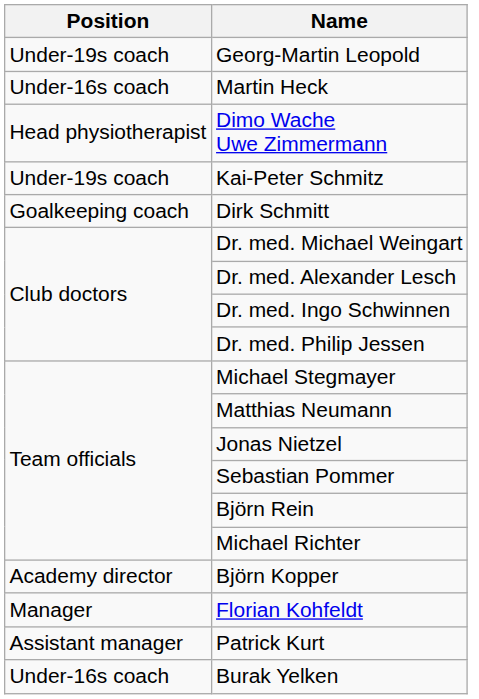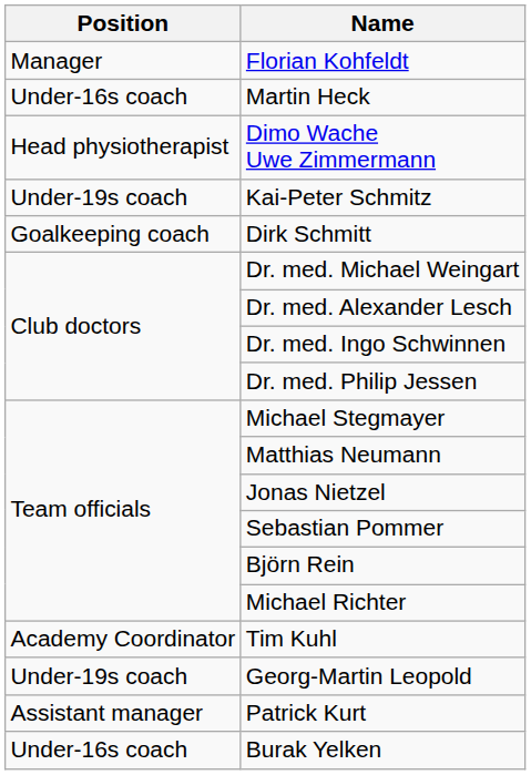 <table class="wikitable">
 <tr>
 <th>Position</th>
 <th>Name</th>
 </tr>
 <tr>
-<td>Under-19s coach</td>
-<td> Georg-Martin Leopold</td>
+<td>Manager</td>
+<td> <a href='#'>Florian Kohfeldt</a></td>
 </tr>
 <tr>
 <td>Under-16s coach</td>
 <td> Martin Heck</td>
 </tr>
 <tr>
 <td>Head physiotherapist</td>
 <td> <a href='#'>Dimo Wache</a> <br>  <a href='#'>Uwe Zimmermann</a></td>
 </tr>
 <tr>
 <td>Under-19s coach</td>
 <td> Kai-Peter Schmitz</td>
 </tr>
 <tr>
 <td>Goalkeeping coach</td>
 <td> Dirk Schmitt</td>
 </tr>
 <tr>
 <td rowspan="4">Club doctors</td>
 <td> Dr. med. Michael Weingart</td>
 </tr>
 <tr>
 <td> Dr. med. Alexander Lesch</td>
 </tr>
 <tr>
 <td> Dr. med. Ingo Schwinnen</td>
 </tr>
 <tr>
 <td> Dr. med. Philip Jessen</td>
 </tr>
 <tr>
 <td rowspan="6">Team officials</td>
 <td> Michael Stegmayer</td>
 </tr>
 <tr>
 <td> Matthias Neumann</td>
 </tr>
 <tr>
 <td> Jonas Nietzel</td>
 </tr>
 <tr>
 <td> Sebastian Pommer</td>
 </tr>
 <tr>
 <td> Björn Rein</td>
 </tr>
 <tr>
 <td> Michael Richter</td>
 </tr>
 <tr>
-<td>Academy director</td>
-<td> Björn Kopper</td>
+<td>Academy Coordinator</td>
+<td> Tim Kuhl</td>
 </tr>
 <tr>
-<td>Manager</td>
-<td> <a href='#'>Florian Kohfeldt</a></td>
+<td>Under-19s coach</td>
+<td> Georg-Martin Leopold</td>
 </tr>
 <tr>
 <td>Assistant manager</td>
 <td> Patrick Kurt</td>
 </tr>
 <tr>
 <td>Under-16s coach</td>
 <td> Burak Yelken</td>
 </tr>
 </table>
